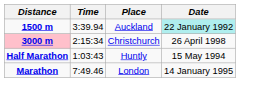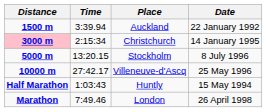 <table class="wikitable" style=" text-align:center; font-size:95%;">
 <tr>
 <th><em>Distance</em></th>
 <th><em>Time</em></th>
 <th><em>Place</em></th>
 <th><em>Date</em></th>
 </tr>
 <tr>
 <td><strong><a href='#'>1500 m</a></strong></td>
 <td>3:39.94</td>
 <td><a href='#'>Auckland</a></td>
-<td style="background: paleturquoise;">22 January 1992</td>
+<td>22 January 1992</td>
 </tr>
 <tr>
 <td style="background: pink;"><strong><a href='#'>3000 m</a></strong></td>
 <td>2:15:34</td>
 <td><a href='#'>Christchurch</a></td>
-<td>26 April 1998</td>
+<td>14 January 1995</td>
+</tr>
+<tr>
+<td><strong><a href='#'>5000 m</a></strong></td>
+<td>13:20.15</td>
+<td><a href='#'>Stockholm</a></td>
+<td>8 July 1996</td>
+</tr>
+<tr>
+<td><strong><a href='#'>10000 m</a></strong></td>
+<td>27:42.17</td>
+<td><a href='#'>Villeneuve-d'Ascq</a></td>
+<td>25 May 1996</td>
 </tr>
 <tr>
 <td><strong><a href='#'>Half Marathon</a></strong></td>
 <td>1:03:43</td>
 <td><a href='#'>Huntly</a></td>
 <td>15 May 1994</td>
 </tr>
 <tr>
 <td><strong><a href='#'>Marathon</a></strong></td>
 <td>7:49.46</td>
 <td><a href='#'>London</a></td>
-<td>14 January 1995</td>
+<td>26 April 1998</td>
 </tr>
 </table>
